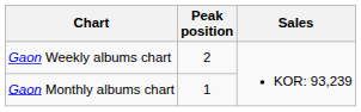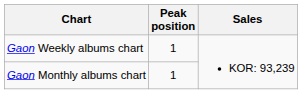 <table class="wikitable sortable">
 <tr>
 <th>Chart</th>
 <th>Peak<br>position</th>
 <th style="text-align:center;">Sales</th>
 </tr>
 <tr>
 <td><em><a href='#'>Gaon</a></em> Weekly albums chart</td>
-<td align="center">2</td>
+<td align="center">1</td>
 <td rowspan="2"><br><ul><li>KOR: 93,239</li></ul></td>
 </tr>
 <tr>
 <td><em><a href='#'>Gaon</a></em> Monthly albums chart</td>
 <td align="center">1</td>
 </tr>
 </table>
